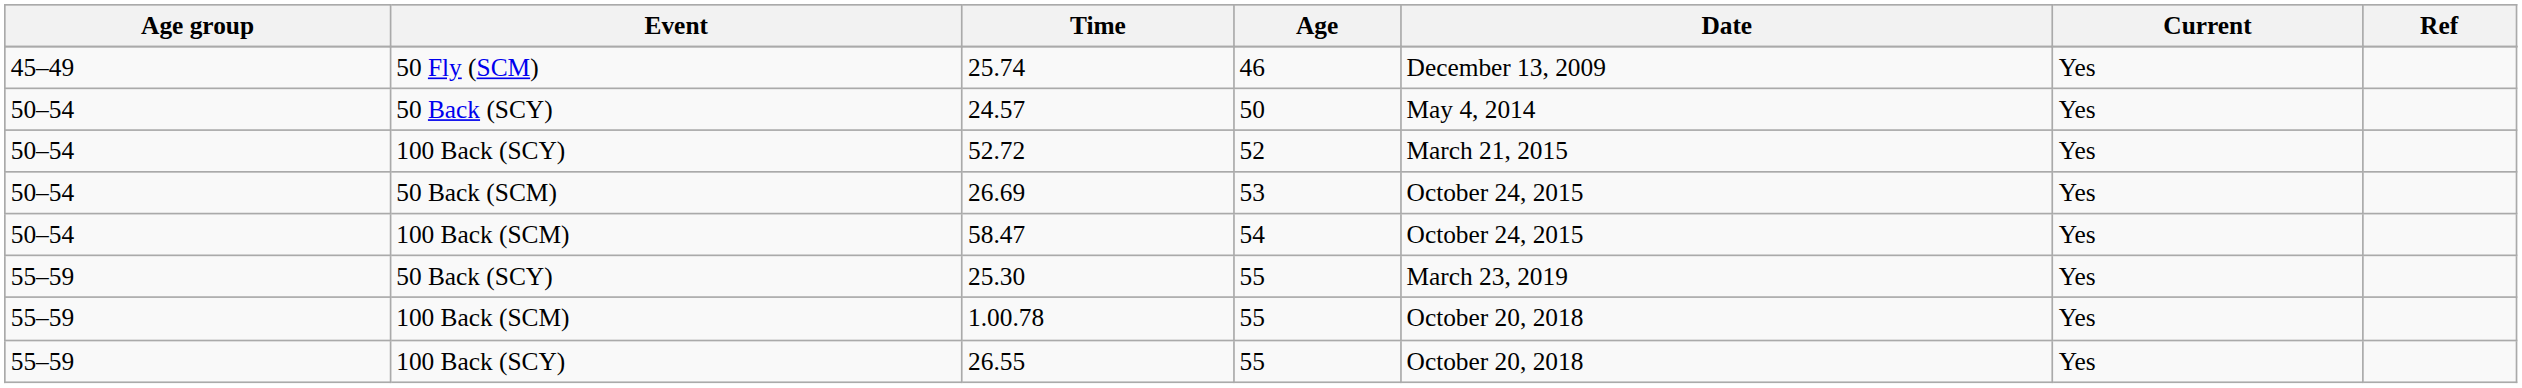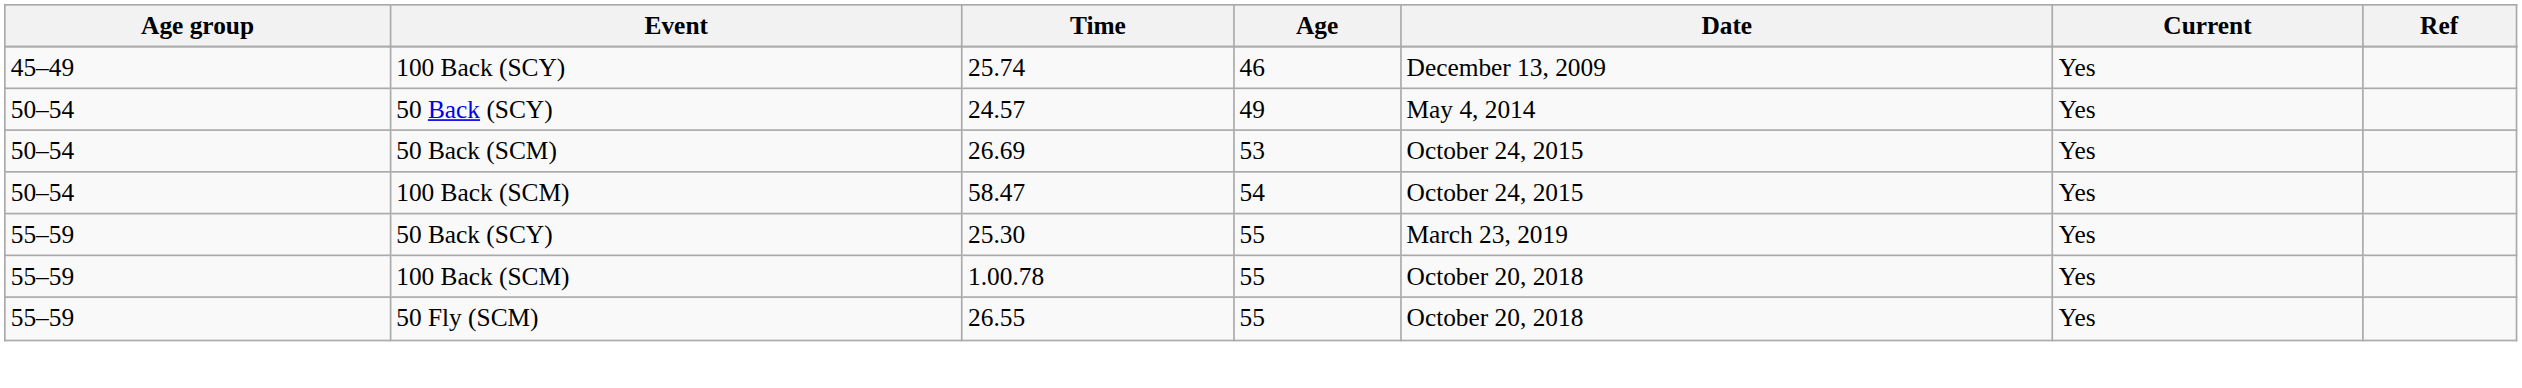 <table class="wikitable" style="font-size:95%; width: 95%;">
 <tr>
 <th>Age group</th>
 <th>Event</th>
 <th>Time</th>
 <th>Age</th>
 <th>Date</th>
 <th>Current</th>
 <th>Ref</th>
 </tr>
 <tr style="background:#f0f0f0;">
 </tr>
 <tr>
 <td>45–49</td>
-<td>50 <a href='#'>Fly</a> (<a href='#'>SCM</a>)</td>
+<td>100 Back (SCY)</td>
 <td>25.74</td>
 <td>46</td>
 <td>December 13, 2009</td>
 <td>Yes</td>
 <td></td>
 </tr>
 <tr>
 <td>50–54</td>
 <td>50 <a href='#'>Back</a> (SCY)</td>
 <td>24.57</td>
-<td>50</td>
+<td>49</td>
 <td>May 4, 2014</td>
-<td>Yes</td>
-<td></td>
-</tr>
-<tr>
-<td>50–54</td>
-<td>100 Back (SCY)</td>
-<td>52.72</td>
-<td>52</td>
-<td>March 21, 2015</td>
 <td>Yes</td>
 <td></td>
 </tr>
 <tr>
 <td>50–54</td>
 <td>50 Back (SCM)</td>
 <td>26.69</td>
 <td>53</td>
 <td>October 24, 2015</td>
 <td>Yes</td>
 <td></td>
 </tr>
 <tr>
 <td>50–54</td>
 <td>100 Back (SCM)</td>
 <td>58.47</td>
 <td>54</td>
 <td>October 24, 2015</td>
 <td>Yes</td>
 <td></td>
 </tr>
 <tr>
 <td>55–59</td>
 <td>50 Back (SCY)</td>
 <td>25.30</td>
 <td>55</td>
 <td>March 23, 2019</td>
 <td>Yes</td>
 <td></td>
 </tr>
 <tr>
 <td>55–59</td>
 <td>100 Back (SCM)</td>
 <td>1.00.78</td>
 <td>55</td>
 <td>October 20, 2018</td>
 <td>Yes</td>
 <td></td>
 </tr>
 <tr>
 <td>55–59</td>
-<td>100 Back (SCY)</td>
+<td>50 Fly (SCM)</td>
 <td>26.55</td>
 <td>55</td>
 <td>October 20, 2018</td>
 <td>Yes</td>
 <td></td>
 </tr>
 </table>
